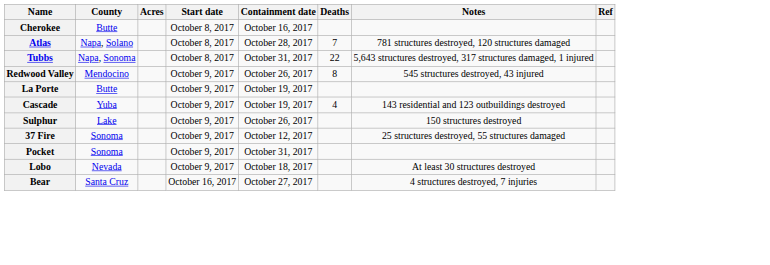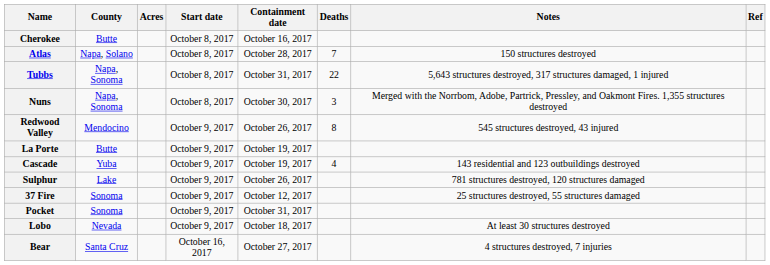 <table class="wikitable sortable plainrowheaders" style="text-align:center;">
 <tr>
 <th scope="col">Name</th>
 <th scope="col">County </th>
 <th scope="col">Acres</th>
 <th scope="col">Start date</th>
 <th scope="col">Containment date</th>
 <th scope="col">Deaths</th>
 <th scope="col">Notes</th>
 <th scope="col" class="unsortable">Ref</th>
 </tr>
 <tr>
 <th scope="row" style="text-align:center">Cherokee</th>
 <td><a href='#'>Butte</a></td>
 <td></td>
 <td>October 8, 2017</td>
 <td>October 16, 2017</td>
 <td></td>
 <td></td>
 <td></td>
 </tr>
 <tr>
 <th scope="row" style="text-align:center"><a href='#'>Atlas</a></th>
 <td><a href='#'>Napa</a>, <a href='#'>Solano</a></td>
 <td></td>
 <td>October 8, 2017</td>
 <td>October 28, 2017</td>
 <td>7</td>
-<td>781 structures destroyed, 120 structures damaged</td>
+<td>150 structures destroyed</td>
 <td></td>
 </tr>
 <tr>
 <th scope="row" style="text-align:center"><a href='#'>Tubbs</a></th>
 <td><a href='#'>Napa</a>, <a href='#'>Sonoma</a></td>
 <td></td>
 <td>October 8, 2017</td>
 <td>October 31, 2017</td>
 <td>22</td>
 <td>5,643 structures destroyed, 317 structures damaged, 1 injured</td>
+<td></td>
+</tr>
+<tr>
+<th scope="row" style="text-align:center">Nuns</th>
+<td><a href='#'>Napa</a>, <a href='#'>Sonoma</a></td>
+<td></td>
+<td>October 8, 2017</td>
+<td>October 30, 2017</td>
+<td>3</td>
+<td>Merged with the Norrbom, Adobe, Partrick, Pressley, and Oakmont Fires. 1,355 structures destroyed</td>
 <td></td>
 </tr>
 <tr>
 <th scope="row" style="text-align:center">Redwood Valley</th>
 <td><a href='#'>Mendocino</a></td>
 <td></td>
 <td>October 9, 2017</td>
 <td>October 26, 2017</td>
 <td>8</td>
 <td>545 structures destroyed, 43 injured</td>
 <td></td>
 </tr>
 <tr>
 <th scope="row" style="text-align:center">La Porte</th>
 <td><a href='#'>Butte</a></td>
 <td></td>
 <td>October 9, 2017</td>
 <td>October 19, 2017</td>
 <td></td>
 <td></td>
 <td></td>
 </tr>
 <tr>
 <th scope="row" style="text-align:center">Cascade</th>
 <td><a href='#'>Yuba</a></td>
 <td></td>
 <td>October 9, 2017</td>
 <td>October 19, 2017</td>
 <td>4</td>
 <td>143 residential and 123 outbuildings destroyed</td>
 <td></td>
 </tr>
 <tr>
 <th scope="row" style="text-align:center">Sulphur</th>
 <td><a href='#'>Lake</a></td>
 <td></td>
 <td>October 9, 2017</td>
 <td>October 26, 2017</td>
 <td></td>
-<td>150 structures destroyed</td>
+<td>781 structures destroyed, 120 structures damaged</td>
 <td></td>
 </tr>
 <tr>
 <th scope="row" style="text-align:center">37 Fire</th>
 <td><a href='#'>Sonoma</a></td>
 <td></td>
 <td>October 9, 2017</td>
 <td>October 12, 2017</td>
 <td></td>
 <td>25 structures destroyed, 55 structures damaged</td>
 <td></td>
 </tr>
 <tr>
 <th scope="row" style="text-align:center">Pocket</th>
 <td><a href='#'>Sonoma</a></td>
 <td></td>
 <td>October 9, 2017</td>
 <td>October 31, 2017</td>
 <td></td>
 <td></td>
 <td></td>
 </tr>
 <tr>
 <th scope="row" style="text-align:center">Lobo</th>
 <td><a href='#'>Nevada</a></td>
 <td></td>
 <td>October 9, 2017</td>
 <td>October 18, 2017</td>
 <td></td>
 <td>At least 30 structures destroyed</td>
 <td></td>
 </tr>
 <tr>
 <th scope="row" style="text-align:center">Bear</th>
 <td><a href='#'>Santa Cruz</a></td>
 <td></td>
 <td>October 16, 2017</td>
 <td>October 27, 2017</td>
 <td></td>
 <td>4 structures destroyed, 7 injuries</td>
 <td></td>
 </tr>
 </table>
